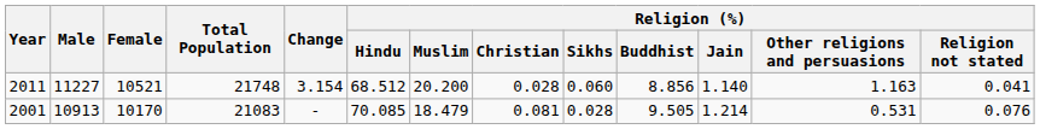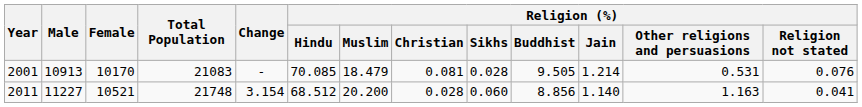 <table class="wikitable">
 <tr>
 <th rowspan="2">Year</th>
 <th rowspan="2">Male</th>
 <th rowspan="2">Female</th>
 <th rowspan="2">Total Population</th>
 <th rowspan="2">Change</th>
 <th colspan="8">Religion (%)</th>
 </tr>
 <tr>
 <th>Hindu</th>
 <th>Muslim</th>
 <th>Christian</th>
 <th>Sikhs</th>
 <th>Buddhist</th>
 <th>Jain</th>
 <th>Other religions and persuasions</th>
 <th>Religion not stated</th>
 </tr>
 <tr>
+<td>2001</td>
+<td style="text-align:right;">10913</td>
+<td style="text-align:right;">10170</td>
+<td style="text-align:right;">21083</td>
+<td style="text-align:center;">-</td>
+<td style="text-align:right;">70.085</td>
+<td style="text-align:right;">18.479</td>
+<td style="text-align:right;">0.081</td>
+<td style="text-align:right;">0.028</td>
+<td style="text-align:right;">9.505</td>
+<td style="text-align:right;">1.214</td>
+<td style="text-align:right;">0.531</td>
+<td style="text-align:right;">0.076</td>
+</tr>
+<tr>
 <td>2011</td>
 <td style="text-align:right;">11227</td>
 <td style="text-align:right;">10521</td>
 <td style="text-align:right;">21748</td>
 <td style="text-align:right;">3.154</td>
 <td style="text-align:right;">68.512</td>
 <td style="text-align:right;">20.200</td>
 <td style="text-align:right;">0.028</td>
 <td style="text-align:right;">0.060</td>
 <td style="text-align:right;">8.856</td>
 <td style="text-align:right;">1.140</td>
 <td style="text-align:right;">1.163</td>
 <td style="text-align:right;">0.041</td>
 </tr>
-<tr>
-<td>2001</td>
-<td style="text-align:right;">10913</td>
-<td style="text-align:right;">10170</td>
-<td style="text-align:right;">21083</td>
-<td style="text-align:center;">-</td>
-<td style="text-align:right;">70.085</td>
-<td style="text-align:right;">18.479</td>
-<td style="text-align:right;">0.081</td>
-<td style="text-align:right;">0.028</td>
-<td style="text-align:right;">9.505</td>
-<td style="text-align:right;">1.214</td>
-<td style="text-align:right;">0.531</td>
-<td style="text-align:right;">0.076</td>
-</tr>
 </table>
